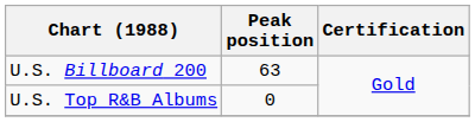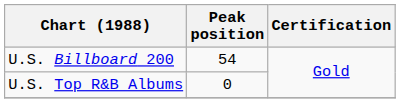 <table class="wikitable">
 <tr>
 <th>Chart (1988)</th>
 <th>Peak <br>position</th>
 <th>Certification</th>
 </tr>
 <tr>
 <td>U.S. <a href='#'><em>Billboard</em> 200</a></td>
-<td align="center">63</td>
+<td align="center">54</td>
 <td rowspan=2 align="center"><a href='#'>Gold</a></td>
 </tr>
 <tr>
 <td>U.S. <a href='#'>Top R&B Albums</a></td>
 <td align="center">0</td>
 </tr>
 <tr>
 </tr>
 </table>
